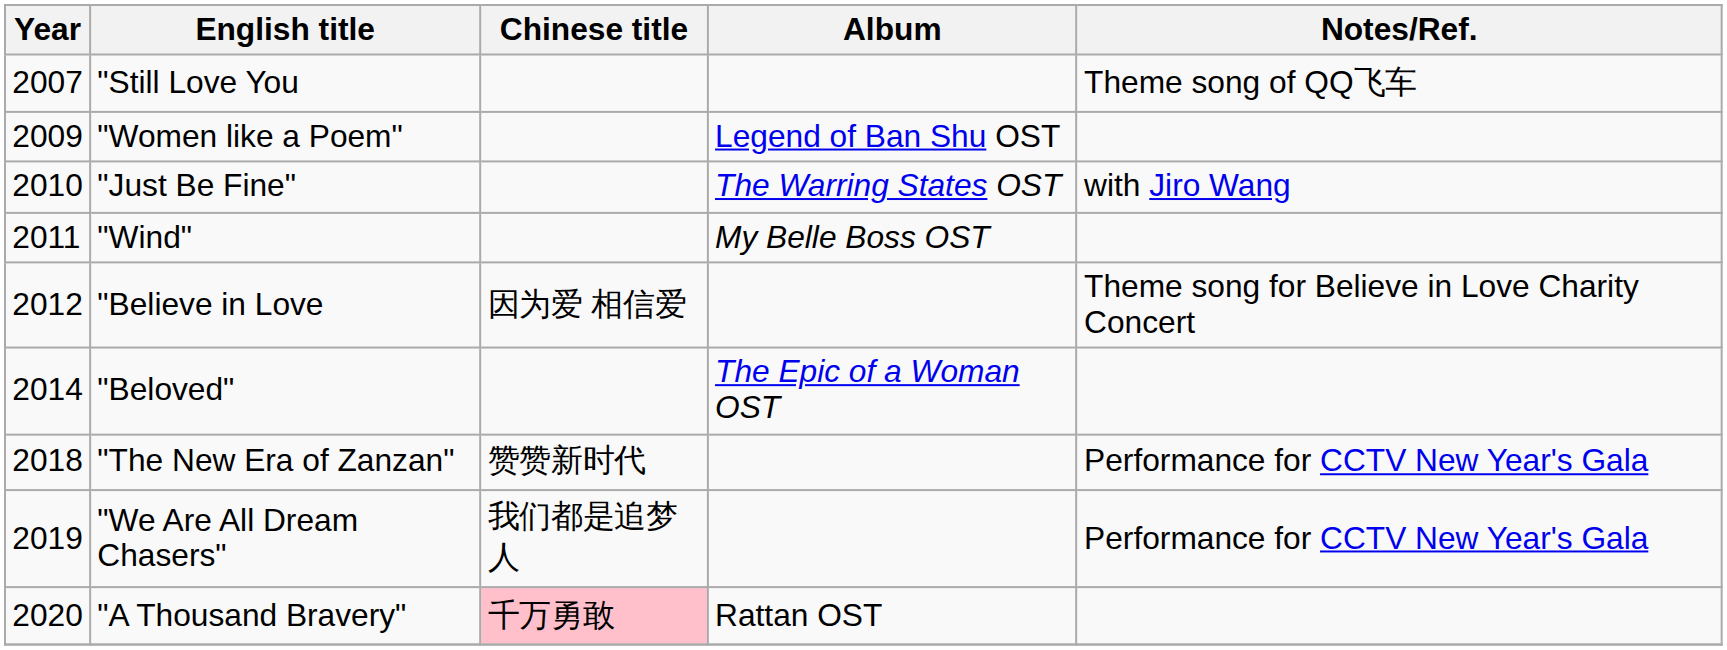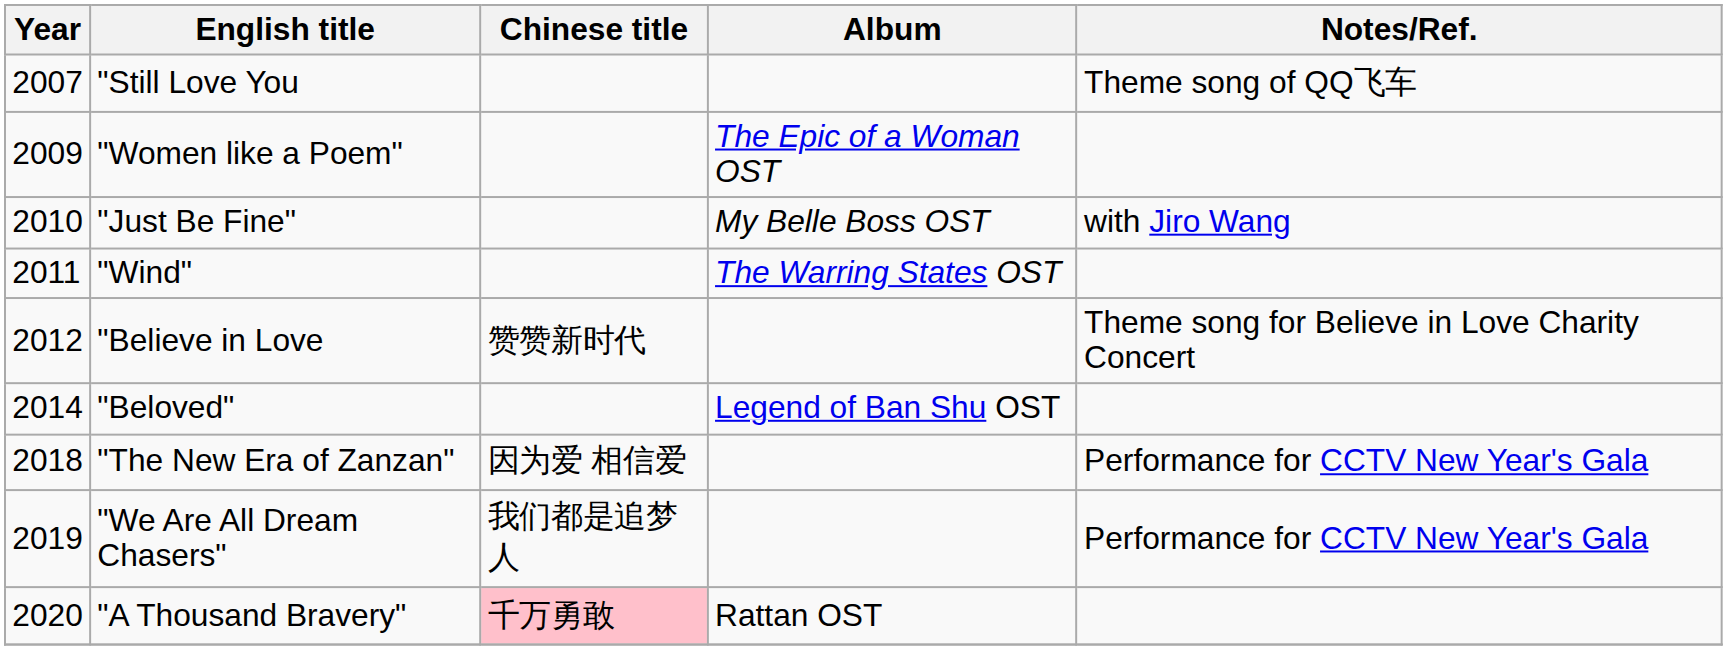 <table class="wikitable sortable">
 <tr>
 <th>Year</th>
 <th>English title</th>
 <th>Chinese title</th>
 <th>Album</th>
 <th>Notes/Ref.</th>
 </tr>
 <tr>
 <td>2007</td>
 <td>"Still Love You</td>
 <td></td>
 <td></td>
 <td>Theme song of QQ飞车</td>
 </tr>
 <tr>
 <td>2009</td>
 <td>"Women like a Poem"</td>
 <td></td>
-<td></em><a href='#'>Legend of Ban Shu</a> OST<em></td>
+<td><em><a href='#'>The Epic of a Woman</a> OST</em></td>
 <td></td>
 </tr>
 <tr>
 <td>2010</td>
 <td>"Just Be Fine"</td>
 <td></td>
-<td><em><a href='#'>The Warring States</a> OST</em></td>
+<td><em>My Belle Boss OST</em></td>
 <td>with <a href='#'>Jiro Wang</a></td>
 </tr>
 <tr>
 <td>2011</td>
 <td>"Wind"</td>
 <td></td>
-<td><em>My Belle Boss OST</em></td>
+<td><em><a href='#'>The Warring States</a> OST</em></td>
 <td></td>
 </tr>
 <tr>
 <td>2012</td>
 <td>"Believe in Love<em></td>
-<td>因为爱 相信爱</td>
+<td>赞赞新时代</td>
 <td></td>
 <td>Theme song for Believe in Love Charity Concert</td>
 </tr>
 <tr>
 <td>2014</td>
 <td>"Beloved"</td>
 <td></td>
-<td><em><a href='#'>The Epic of a Woman</a> OST</em></td>
+<td></em><a href='#'>Legend of Ban Shu</a> OST<em></td>
 <td></td>
 </tr>
 <tr>
 <td>2018</td>
 <td>"The New Era of Zanzan"</td>
-<td>赞赞新时代</td>
+<td>因为爱 相信爱</td>
 <td></td>
 <td>Performance for <a href='#'>CCTV New Year's Gala</a></td>
 </tr>
 <tr>
 <td>2019</td>
 <td>"We Are All Dream Chasers"</td>
 <td>我们都是追梦人</td>
 <td></td>
 <td>Performance for <a href='#'>CCTV New Year's Gala</a></td>
 </tr>
 <tr>
 <td>2020</td>
 <td>"A Thousand Bravery"</td>
 <td style="background: pink;">千万勇敢</td>
 <td></em>Rattan OST<em></td>
 <td></td>
 </tr>
 <tr>
 </tr>
 </table>
